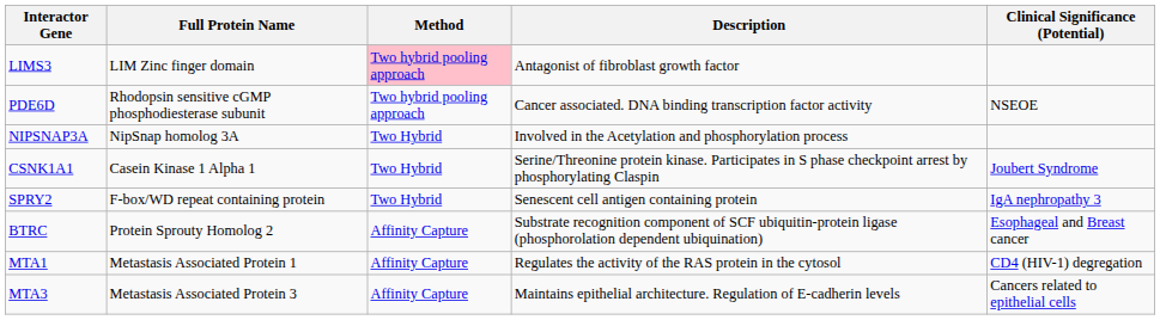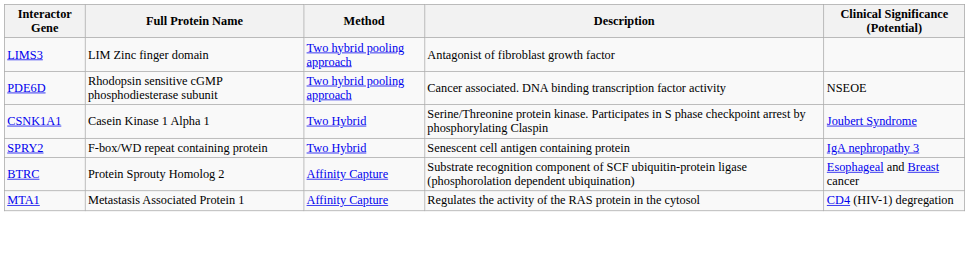 <table class="wikitable">
 <tr>
 <th>Interactor Gene</th>
 <th>Full Protein Name</th>
 <th>Method</th>
 <th>Description</th>
 <th>Clinical Significance  (Potential)</th>
 </tr>
 <tr>
 <td><a href='#'>LIMS3</a></td>
 <td>LIM  Zinc finger domain</td>
-<td style="background: pink;"><a href='#'>Two hybrid pooling approach</a></td>
+<td><a href='#'>Two hybrid pooling approach</a></td>
 <td>Antagonist  of fibroblast growth factor</td>
 <td></td>
 </tr>
 <tr>
 <td><a href='#'>PDE6D</a></td>
 <td>Rhodopsin  sensitive cGMP phosphodiesterase subunit</td>
 <td><a href='#'>Two hybrid pooling approach</a></td>
 <td>Cancer  associated. DNA binding transcription factor activity</td>
 <td>NSEOE</td>
-</tr>
-<tr>
-<td><a href='#'>NIPSNAP3A</a></td>
-<td>NipSnap  homolog 3A</td>
-<td><a href='#'>Two Hybrid</a></td>
-<td>Involved in the Acetylation and phosphorylation process</td>
-<td></td>
 </tr>
 <tr>
 <td><a href='#'>CSNK1A1</a></td>
 <td>Casein  Kinase 1 Alpha 1</td>
 <td><a href='#'>Two Hybrid</a></td>
 <td>Serine/Threonine  protein kinase.  Participates in S  phase checkpoint arrest by phosphorylating Claspin</td>
 <td><a href='#'>Joubert Syndrome</a></td>
 </tr>
 <tr>
 <td><a href='#'>SPRY2</a></td>
 <td>F-box/WD  repeat containing protein</td>
 <td><a href='#'>Two Hybrid</a></td>
 <td>Senescent cell antigen containing protein</td>
 <td><a href='#'>IgA nephropathy 3</a></td>
 </tr>
 <tr>
 <td><a href='#'>BTRC</a></td>
 <td>Protein  Sprouty Homolog 2</td>
 <td><a href='#'>Affinity Capture</a></td>
 <td>Substrate  recognition component of SCF ubiquitin-protein ligase (phosphorolation  dependent ubiquination)</td>
 <td><a href='#'>Esophageal</a>  and <a href='#'>Breast</a> cancer</td>
 </tr>
 <tr>
 <td><a href='#'>MTA1</a></td>
 <td>Metastasis  Associated Protein 1</td>
 <td><a href='#'>Affinity Capture</a></td>
 <td>Regulates the activity of the RAS protein in the cytosol</td>
 <td><a href='#'>CD4</a>  (HIV-1) degregation</td>
 </tr>
-<tr>
-<td><a href='#'>MTA3</a></td>
-<td>Metastasis  Associated Protein 3</td>
-<td><a href='#'>Affinity Capture</a></td>
-<td>Maintains  epithelial architecture. Regulation of E-cadherin levels</td>
-<td>Cancers  related to <a href='#'>epithelial cells</a></td>
-</tr>
 </table>
